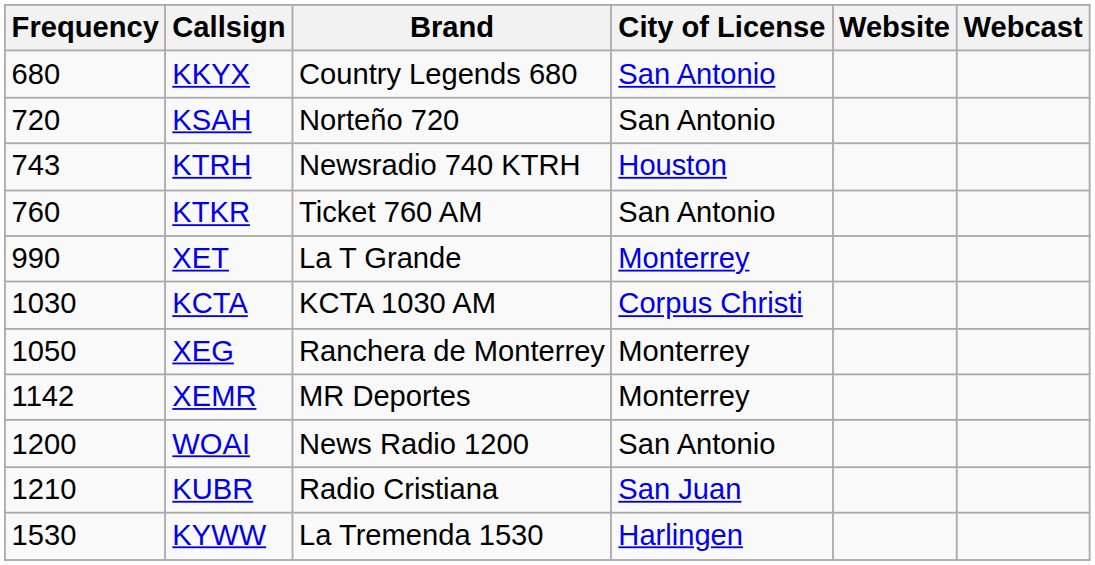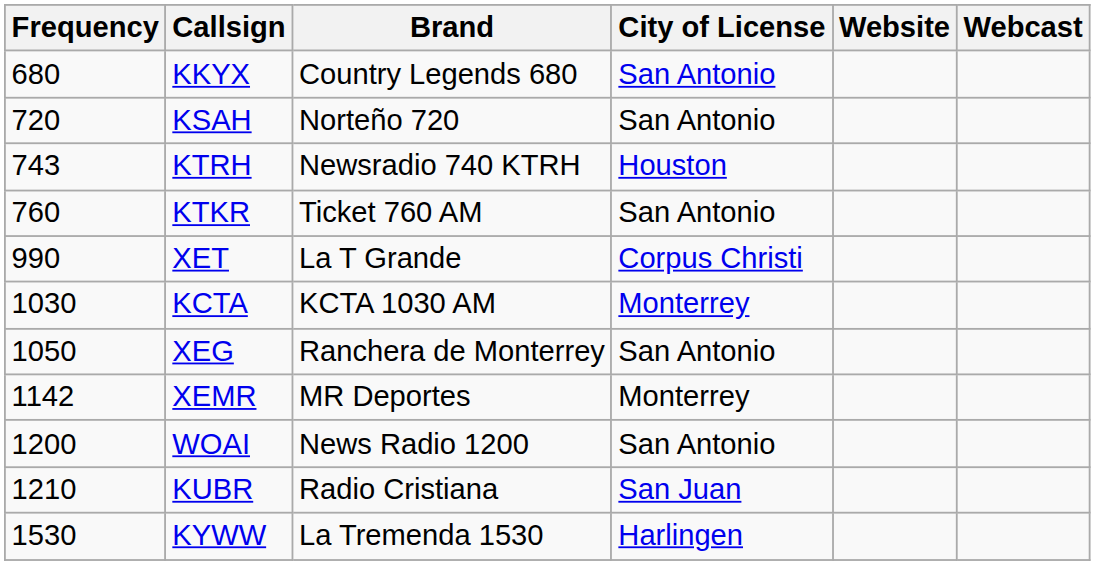 <table class="sortable wikitable">
 <tr>
 <th>Frequency</th>
 <th>Callsign</th>
 <th>Brand</th>
 <th>City of License</th>
 <th>Website</th>
 <th>Webcast</th>
 </tr>
 <tr style="vertical-align: top; text-align: left;">
 <td>680</td>
 <td><a href='#'>KKYX</a></td>
 <td>Country Legends 680</td>
 <td><a href='#'>San Antonio</a></td>
 <td></td>
 <td></td>
 </tr>
 <tr style="vertical-align: top; text-align: left;">
 <td>720</td>
 <td><a href='#'>KSAH</a></td>
 <td>Norteño 720</td>
 <td>San Antonio</td>
 <td></td>
 <td></td>
 </tr>
 <tr style="vertical-align: top; text-align: left;">
 <td>743</td>
 <td><a href='#'>KTRH</a></td>
 <td>Newsradio 740 KTRH</td>
 <td><a href='#'>Houston</a></td>
 <td></td>
 <td></td>
 </tr>
 <tr style="vertical-align: top; text-align: left;">
 <td>760</td>
 <td><a href='#'>KTKR</a></td>
 <td>Ticket 760 AM</td>
 <td>San Antonio</td>
 <td></td>
 <td></td>
 </tr>
 <tr style="vertical-align: top; text-align: left;">
 <td>990</td>
 <td><a href='#'>XET</a></td>
 <td>La T Grande</td>
-<td><a href='#'>Monterrey</a></td>
+<td><a href='#'>Corpus Christi</a></td>
 <td></td>
 <td></td>
 </tr>
 <tr style="vertical-align: top; text-align: left;">
 <td>1030</td>
 <td><a href='#'>KCTA</a></td>
 <td>KCTA 1030 AM</td>
-<td><a href='#'>Corpus Christi</a></td>
+<td><a href='#'>Monterrey</a></td>
 <td></td>
 <td></td>
 </tr>
 <tr style="vertical-align: top; text-align: left;">
 <td>1050</td>
 <td><a href='#'>XEG</a></td>
 <td>Ranchera de Monterrey</td>
-<td>Monterrey</td>
+<td>San Antonio</td>
 <td></td>
 <td></td>
 </tr>
 <tr style="vertical-align: top; text-align: left;">
 <td>1142</td>
 <td><a href='#'>XEMR</a></td>
 <td>MR Deportes</td>
 <td>Monterrey</td>
 <td></td>
 <td></td>
 </tr>
 <tr style="vertical-align: top; text-align: left;">
 <td>1200</td>
 <td><a href='#'>WOAI</a></td>
 <td>News Radio 1200</td>
 <td>San Antonio</td>
 <td></td>
 <td></td>
 </tr>
 <tr style="vertical-align: top; text-align: left;">
 <td>1210</td>
 <td><a href='#'>KUBR</a></td>
 <td>Radio Cristiana</td>
 <td><a href='#'>San Juan</a></td>
 <td></td>
 <td></td>
 </tr>
 <tr style="vertical-align: top; text-align: left;">
 <td>1530</td>
 <td><a href='#'>KYWW</a></td>
 <td>La Tremenda 1530</td>
 <td><a href='#'>Harlingen</a></td>
 <td></td>
 <td></td>
 </tr>
 </table>
